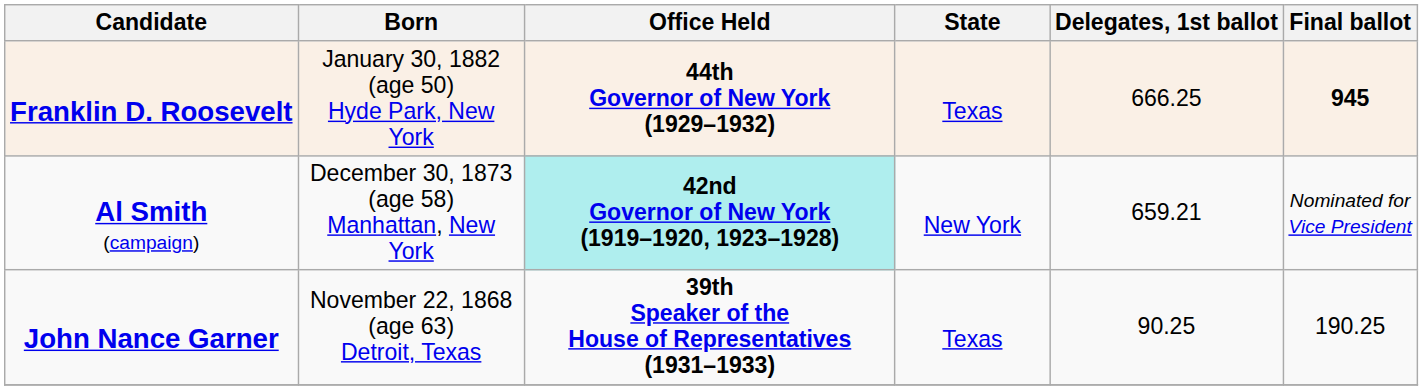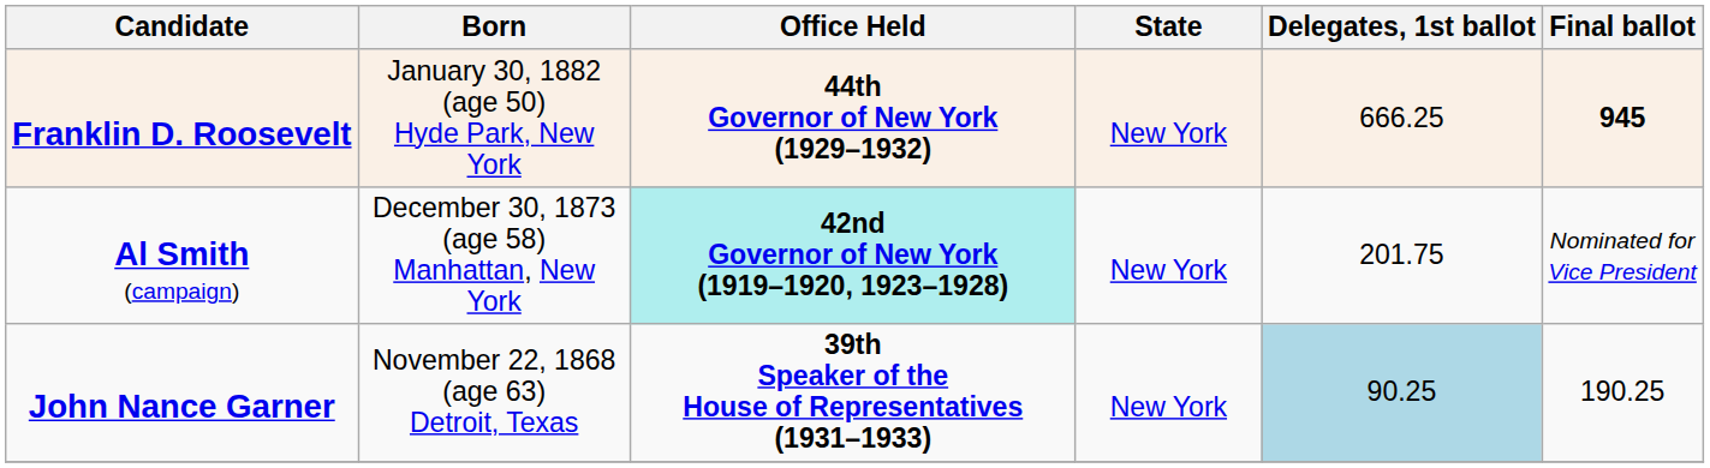 <table class="wikitable sortable" style="text-align:center">
 <tr>
 <th>Candidate</th>
 <th style="width:150px;">Born </th>
 <th style="width:250px;">Office Held</th>
 <th style="width:100px;">State</th>
 <th>Delegates, 1st ballot</th>
 <th>Final ballot</th>
 </tr>
 <tr style="background:#FAF0E6;">
 <td data-sort-value="Roosevelt"> <br> <strong><big><a href='#'>Franklin D. Roosevelt</a></big></strong></td>
 <td>January 30, 1882<br>(age 50)<br><a href='#'>Hyde Park, New York</a></td>
 <td><strong>44th<br><a href='#'>Governor of New York</a><br> (1929–1932)</strong></td>
-<td><br><a href='#'>Texas</a></td>
+<td><br> <a href='#'>New York</a></td>
 <td>666.25</td>
 <td><strong>945</strong></td>
 </tr>
 <tr>
 <td data-sort-value="Smith"><br> <strong><big><a href='#'>Al Smith</a></big></strong><br> <small>(<a href='#'>campaign</a>)</small></td>
 <td>December 30, 1873<br>(age 58)<br><a href='#'>Manhattan</a>, <a href='#'>New York</a></td>
 <td style="background: paleturquoise;"><strong>42nd<br><a href='#'>Governor of New York</a><br> (1919–1920, 1923–1928)</strong></td>
 <td><br><a href='#'>New York</a></td>
-<td>659.21</td>
+<td>201.75</td>
 <td><small><em>Nominated for<br><a href='#'>Vice President</a></em></small></td>
 </tr>
 <tr>
 <td data-sort-value="Garner"><br> <strong><big><a href='#'>John Nance Garner</a></big></strong></td>
 <td>November 22, 1868<br>(age 63)<br> <a href='#'>Detroit, Texas</a></td>
 <td><strong>39th<br><a href='#'>Speaker of the<br>House of Representatives</a><br>(1931–1933)</strong></td>
-<td><br><a href='#'>Texas</a></td>
-<td>90.25</td>
+<td><br> <a href='#'>New York</a></td>
+<td style="background: lightblue;">90.25</td>
 <td>190.25</td>
 </tr>
 <tr>
 </tr>
 </table>
